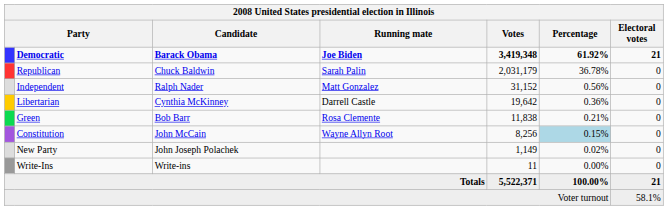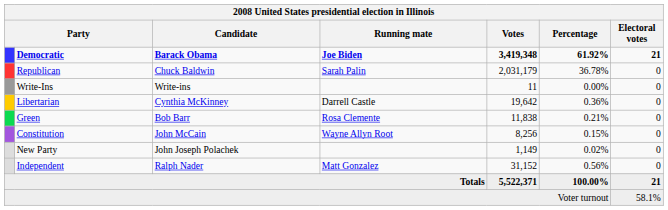 <table class="wikitable" style="font-size: 95%;">
 <tr>
 <th colspan="7">2008 United States presidential election in Illinois</th>
 </tr>
 <tr>
 <th colspan="2" style="width: 15em">Party</th>
 <th style="width: 17em">Candidate</th>
 <th style="width: 17em">Running mate</th>
 <th style="width: 5em">Votes</th>
 <th style="width: 7em">Percentage</th>
 <th style="width: 5em">Electoral votes</th>
 </tr>
 <tr>
 <th style="background:#33f; width:3px;"></th>
 <td style="width: 130px"><strong><a href='#'>Democratic</a></strong></td>
 <td><strong><a href='#'>Barack Obama</a></strong></td>
 <td><strong><a href='#'>Joe Biden</a></strong></td>
 <td style="text-align:right;"><strong>3,419,348</strong></td>
 <td style="text-align:right;"><strong>61.92%</strong></td>
 <td style="text-align:right;"><strong>21</strong></td>
 </tr>
 <tr>
 <th style="background:#f33; width:3px;"></th>
 <td style="width: 130px"><a href='#'>Republican</a></td>
 <td><a href='#'>Chuck Baldwin</a></td>
 <td><a href='#'>Sarah Palin</a></td>
 <td style="text-align:right;">2,031,179</td>
 <td style="text-align:right;">36.78%</td>
 <td style="text-align:right;">0</td>
 </tr>
 <tr>
-<th style="background:#ddd; width:3px;"></th>
-<td style="width: 130px"><a href='#'>Independent</a></td>
-<td><a href='#'>Ralph Nader</a></td>
-<td><a href='#'>Matt Gonzalez</a></td>
-<td style="text-align:right;">31,152</td>
-<td style="text-align:right;">0.56%</td>
+<th style="background:#999; width:3px;"></th>
+<td style="width: 130px">Write-Ins</td>
+<td>Write-ins</td>
+<td></td>
+<td style="text-align:right;">11</td>
+<td style="text-align:right;">0.00%</td>
 <td style="text-align:right;">0</td>
 </tr>
 <tr>
 <th style="background:#fc0; width:3px;"></th>
 <td style="width: 130px"><a href='#'>Libertarian</a></td>
 <td><a href='#'>Cynthia McKinney</a></td>
 <td>Darrell Castle</td>
 <td style="text-align:right;">19,642</td>
 <td style="text-align:right;">0.36%</td>
 <td style="text-align:right;">0</td>
 </tr>
 <tr>
 <th style="background:#0bda51; width:3px;"></th>
 <td style="width: 130px"><a href='#'>Green</a></td>
 <td><a href='#'>Bob Barr</a></td>
 <td><a href='#'>Rosa Clemente</a></td>
 <td style="text-align:right;">11,838</td>
 <td style="text-align:right;">0.21%</td>
 <td style="text-align:right;">0</td>
 </tr>
 <tr>
 <th style="background:#a356de; width:3px;"></th>
 <td style="width: 130px"><a href='#'>Constitution</a></td>
 <td><a href='#'>John McCain</a></td>
 <td><a href='#'>Wayne Allyn Root</a></td>
 <td style="text-align:right;">8,256</td>
-<td style="background: lightblue; text-align:right;">0.15%</td>
+<td style="text-align:right;">0.15%</td>
 <td style="text-align:right;">0</td>
 </tr>
 <tr>
 <th style="background:#ddd; width:3px;"></th>
 <td style="width: 130px">New Party</td>
 <td>John Joseph Polachek</td>
 <td></td>
 <td style="text-align:right;">1,149</td>
 <td style="text-align:right;">0.02%</td>
 <td style="text-align:right;">0</td>
 </tr>
 <tr>
-<th style="background:#999; width:3px;"></th>
-<td style="width: 130px">Write-Ins</td>
-<td>Write-ins</td>
-<td></td>
-<td style="text-align:right;">11</td>
-<td style="text-align:right;">0.00%</td>
+<th style="background:#ddd; width:3px;"></th>
+<td style="width: 130px"><a href='#'>Independent</a></td>
+<td><a href='#'>Ralph Nader</a></td>
+<td><a href='#'>Matt Gonzalez</a></td>
+<td style="text-align:right;">31,152</td>
+<td style="text-align:right;">0.56%</td>
 <td style="text-align:right;">0</td>
 </tr>
 <tr style="background:#eee; text-align:right;">
 <td colspan="4"><strong>Totals</strong></td>
 <td><strong>5,522,371</strong></td>
 <td><strong>100.00%</strong></td>
 <td><strong>21</strong></td>
 </tr>
 <tr style="background:#eee; text-align:right;">
 <td colspan="6">Voter turnout</td>
 <td>58.1%</td>
 </tr>
 </table>
